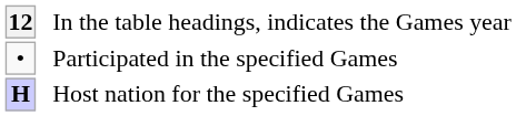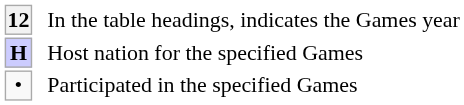 <table>
 <tr>
 <td style="background:#f2f2f2; border:1px #aaa solid; text-align:center; width:1em"><strong>12</strong></td>
 <td> </td>
 <td>In the table headings, indicates the Games year</td>
 </tr>
 <tr>
+<td style="background:#ccccff; border:1px #aaa solid; text-align:center;"><strong>H</strong></td>
+<td></td>
+<td>Host nation for the specified Games</td>
+</tr>
+<tr>
 <td style="background:#f9f9f9; border:1px #aaa solid; text-align:center; width:1em">•</td>
 <td></td>
 <td>Participated in the specified Games</td>
 </tr>
-<tr>
-<td style="background:#ccccff; border:1px #aaa solid; text-align:center;"><strong>H</strong></td>
-<td></td>
-<td>Host nation for the specified Games</td>
-</tr>
 </table>
